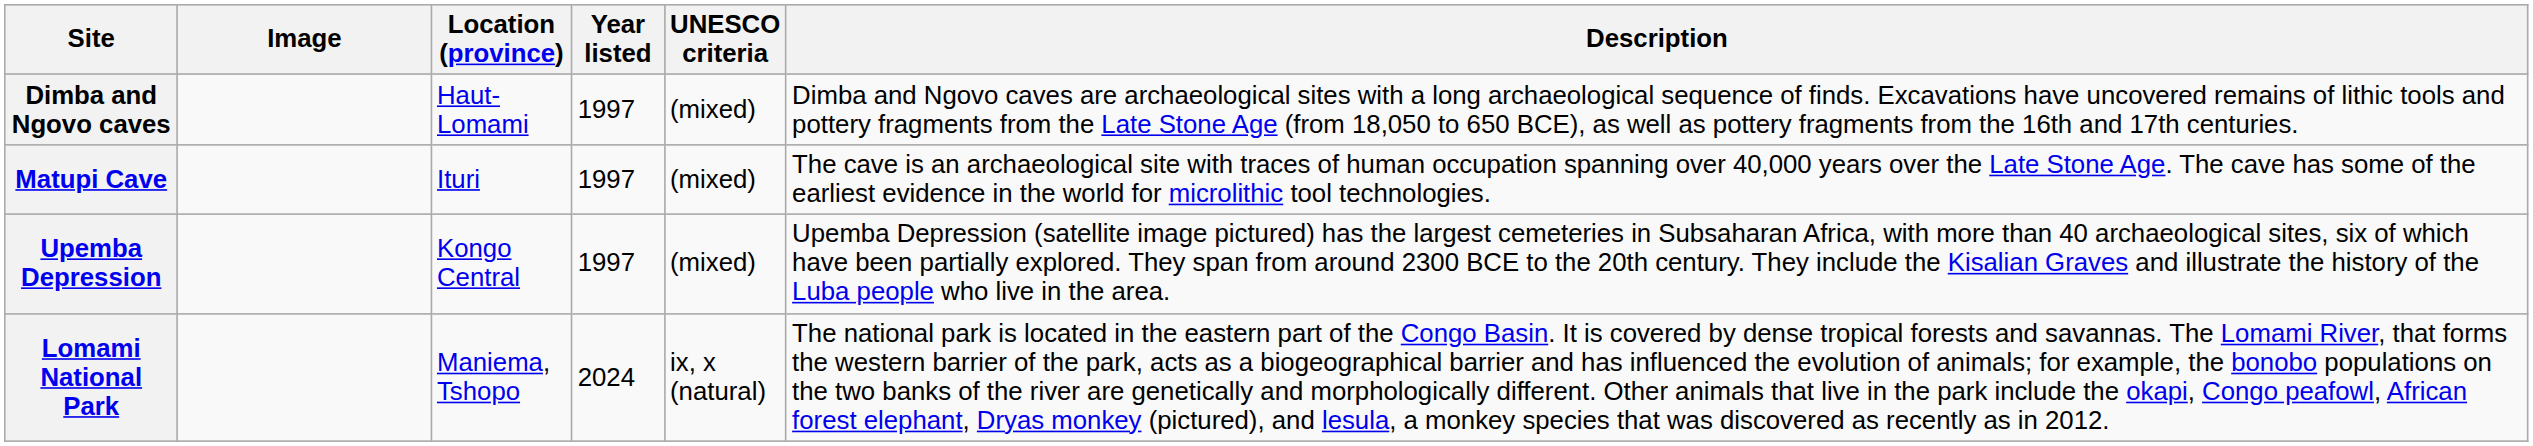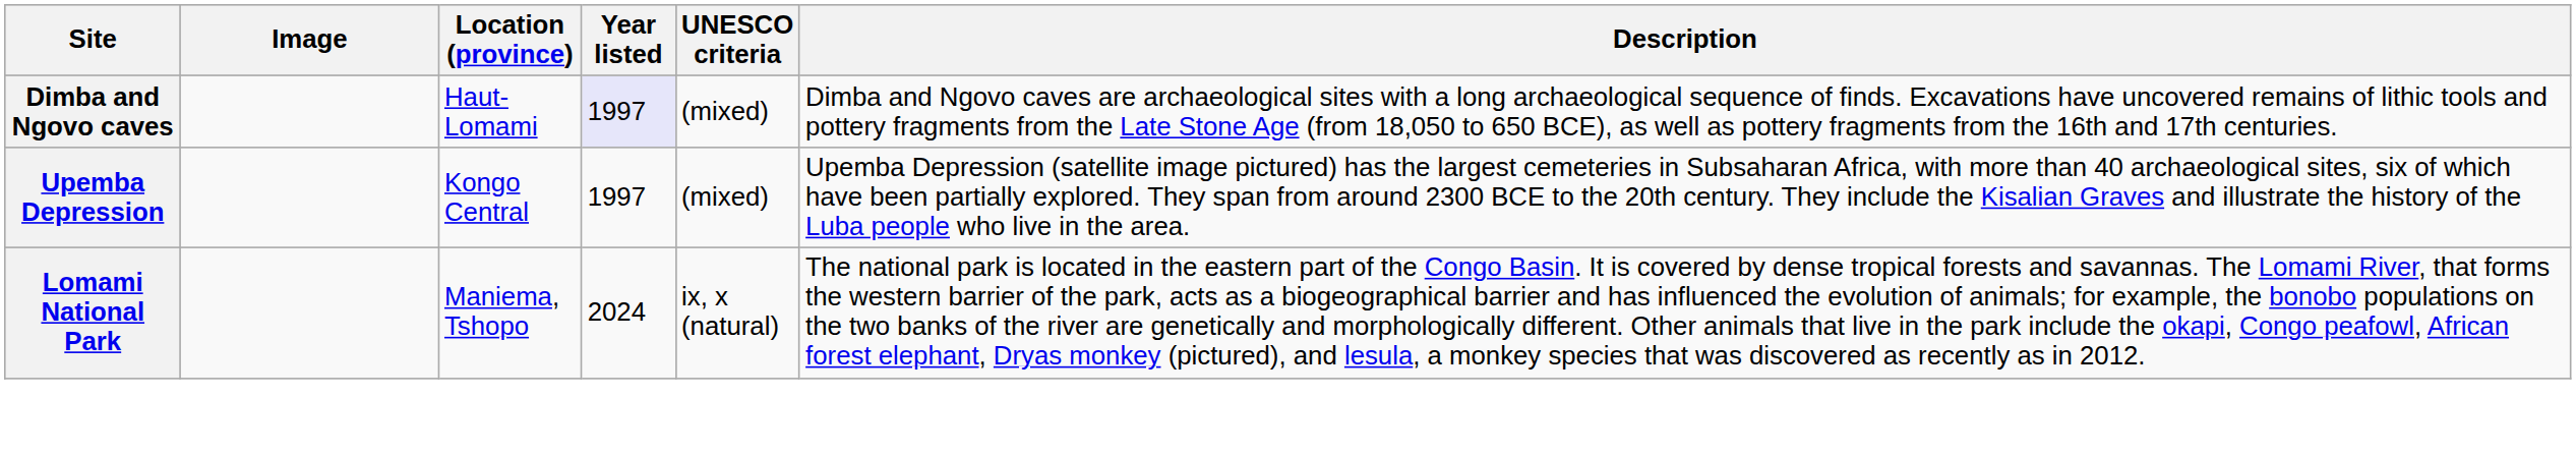 <table class="wikitable sortable plainrowheaders">
 <tr>
 <th style="width:100px;" scope="col">Site</th>
 <th class="unsortable" style="width:150px;" scope="col">Image</th>
 <th style="width:80px;" scope="col">Location (<a href='#'>province</a>)</th>
 <th style="width:50px;" scope="col">Year listed</th>
 <th style="width:60px;" scope="col">UNESCO criteria</th>
 <th scope="col" class="unsortable">Description</th>
 </tr>
 <tr>
 <th scope="row">Dimba and Ngovo caves</th>
 <td></td>
 <td><a href='#'>Haut-Lomami</a></td>
-<td>1997</td>
+<td style="background: lavender;">1997</td>
 <td>(mixed)</td>
 <td>Dimba and Ngovo caves are archaeological sites with a long archaeological sequence of finds. Excavations have uncovered remains of lithic tools and pottery fragments from the <a href='#'>Late Stone Age</a> (from 18,050 to 650 BCE), as well as pottery fragments from the 16th and 17th centuries.</td>
-</tr>
-<tr>
-<th scope="row"><a href='#'>Matupi Cave</a></th>
-<td></td>
-<td><a href='#'>Ituri</a></td>
-<td>1997</td>
-<td>(mixed)</td>
-<td>The cave is an archaeological site with traces of human occupation spanning over 40,000 years over the <a href='#'>Late Stone Age</a>. The cave has some of the earliest evidence in the world for <a href='#'>microlithic</a> tool technologies.</td>
 </tr>
 <tr>
 <th scope="row"><a href='#'>Upemba Depression</a></th>
 <td></td>
 <td><a href='#'>Kongo Central</a></td>
 <td>1997</td>
 <td>(mixed)</td>
 <td>Upemba Depression (satellite image pictured) has the largest cemeteries in Subsaharan Africa, with more than 40 archaeological sites, six of which have been partially explored. They span from around 2300 BCE to the 20th century. They include the <a href='#'>Kisalian Graves</a> and illustrate the history of the <a href='#'>Luba people</a> who live in the area.</td>
 </tr>
 <tr>
 <th scope="row"><a href='#'>Lomami National Park</a></th>
 <td></td>
 <td><a href='#'>Maniema</a>, <a href='#'>Tshopo</a></td>
 <td>2024</td>
 <td>ix, x (natural)</td>
 <td>The national park is located in the eastern part of the <a href='#'>Congo Basin</a>. It is covered by dense tropical forests and savannas. The <a href='#'>Lomami River</a>, that forms the western barrier of the park, acts as a biogeographical barrier and has influenced the evolution of animals; for example, the <a href='#'>bonobo</a> populations on the two banks of the river are genetically and morphologically different. Other animals that live in the park include the <a href='#'>okapi</a>, <a href='#'>Congo peafowl</a>, <a href='#'>African forest elephant</a>, <a href='#'>Dryas monkey</a> (pictured), and <a href='#'>lesula</a>, a monkey species that was discovered as recently as in 2012.</td>
 </tr>
 </table>
